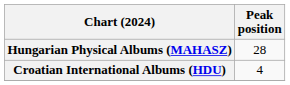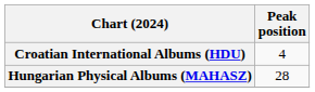 <table class="wikitable sortable plainrowheaders" style="text-align:center">
 <tr>
 <th scope="col">Chart (2024)</th>
 <th scope="col">Peak<br>position</th>
 </tr>
 <tr>
+<th scope="row">Croatian International Albums (<a href='#'>HDU</a>)</th>
+<td>4</td>
+</tr>
+<tr>
 <th scope="row">Hungarian Physical Albums (<a href='#'>MAHASZ</a>)</th>
 <td>28</td>
 </tr>
 <tr>
-<th scope="row">Croatian International Albums (<a href='#'>HDU</a>)</th>
-<td>4</td>
-</tr>
-<tr>
 </tr>
 </table>
